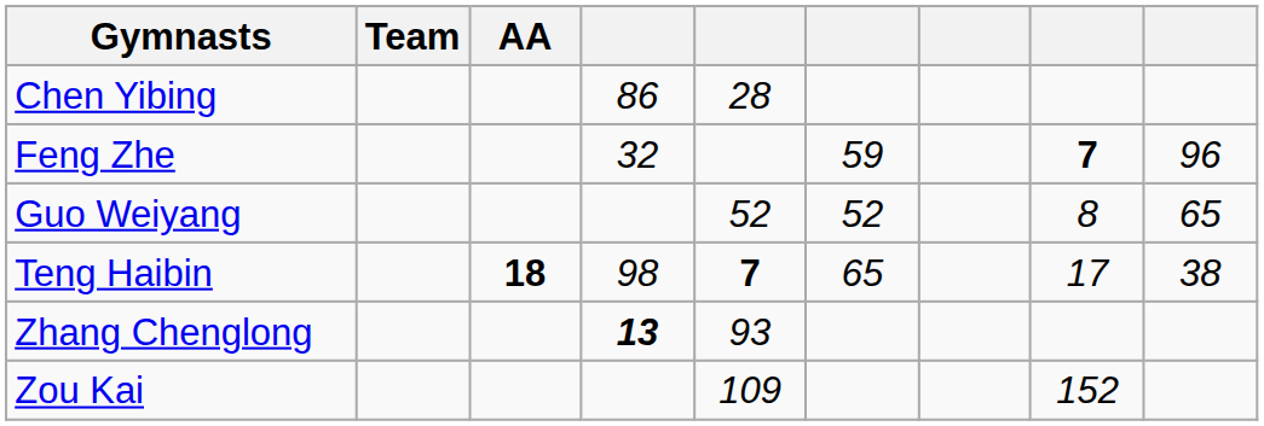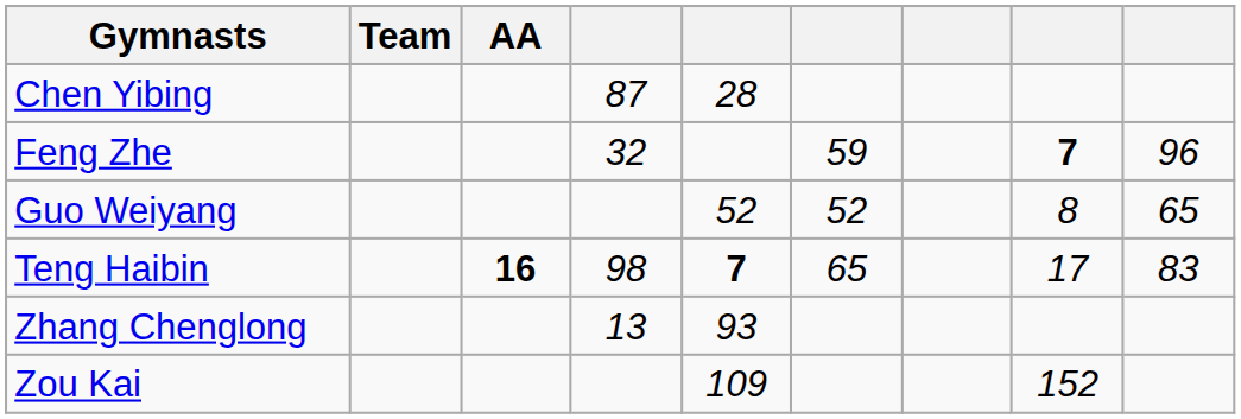 <table class="wikitable sortable collapsible autocollapse plainrowheaders" style="text-align:center; font-size:95%;">
 <tr>
 <th width=28% class=unsortable>Gymnasts</th>
 <th width=9% class=unsortable>Team</th>
 <th width=9% class=unsortable>AA</th>
 <th width=9% class=unsortable></th>
 <th width=9% class=unsortable></th>
 <th width=9% class=unsortable></th>
 <th width=9% class=unsortable></th>
 <th width=9% class=unsortable></th>
 <th width=9% class=unsortable></th>
 </tr>
 <tr>
 <td align=left><a href='#'>Chen Yibing</a></td>
 <td></td>
 <td></td>
-<td><em>86</em></td>
+<td><em>87</em></td>
 <td><em>28</em></td>
 <td></td>
 <td></td>
 <td></td>
 <td></td>
 </tr>
 <tr>
 <td align=left><a href='#'>Feng Zhe</a></td>
 <td></td>
 <td></td>
 <td><em>32</em></td>
 <td></td>
 <td><em>59</em></td>
 <td></td>
 <td><strong>7</strong></td>
 <td><em>96</em></td>
 </tr>
 <tr>
 <td align=left><a href='#'>Guo Weiyang</a></td>
 <td></td>
 <td></td>
 <td></td>
 <td><em>52</em></td>
 <td><em>52</em></td>
 <td></td>
 <td><em>8</em></td>
 <td><em>65</em></td>
 </tr>
 <tr>
 <td align=left><a href='#'>Teng Haibin</a></td>
 <td></td>
-<td><strong>18</strong></td>
+<td><strong>16</strong></td>
 <td><em>98</em></td>
 <td><strong>7</strong></td>
 <td><em>65</em></td>
 <td></td>
 <td><em>17</em></td>
-<td><em>38</em></td>
+<td><em>83</em></td>
 </tr>
 <tr>
 <td align=left><a href='#'>Zhang Chenglong</a></td>
 <td></td>
 <td></td>
-<td><strong><em>13</em></strong></td>
+<td><em>13</em></td>
 <td><em>93</em></td>
 <td></td>
 <td></td>
 <td></td>
 <td></td>
 </tr>
 <tr>
 <td align=left><a href='#'>Zou Kai</a></td>
 <td></td>
 <td></td>
 <td></td>
 <td><em>109</em></td>
 <td></td>
 <td></td>
 <td><em>152</em></td>
 <td></td>
 </tr>
 </table>
